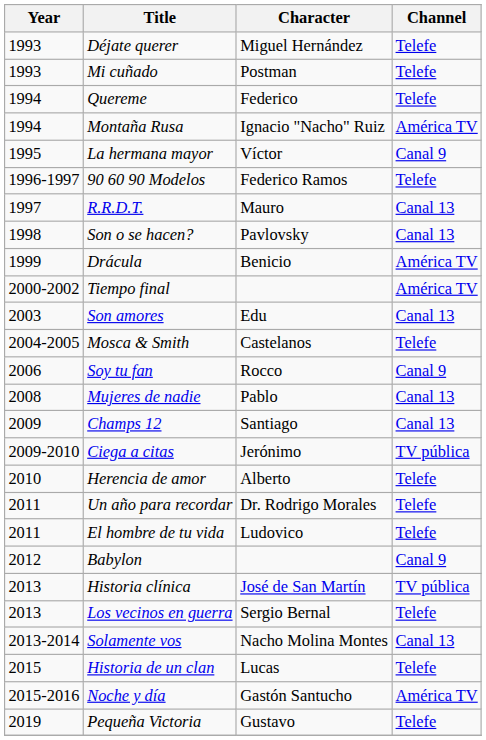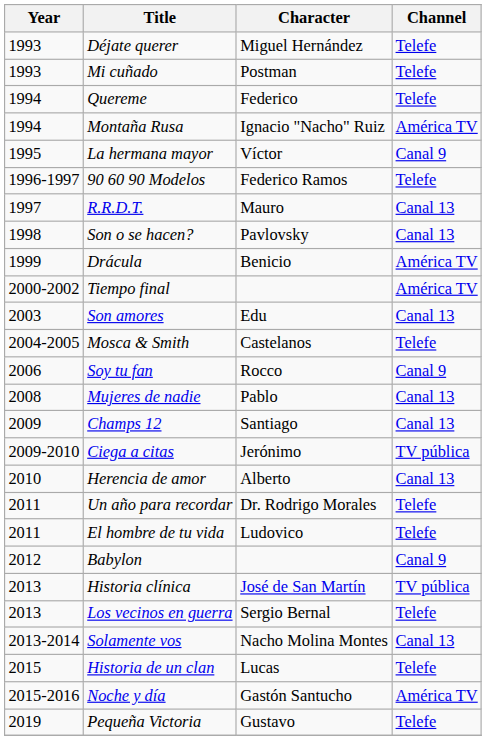 <table class="wikitable" style="font-size: 90%;">
 <tr>
 <th>Year</th>
 <th>Title</th>
 <th>Character</th>
 <th>Channel</th>
 </tr>
 <tr>
 <td>1993</td>
 <td><em>Déjate querer</em></td>
 <td>Miguel Hernández</td>
 <td><a href='#'>Telefe</a></td>
 </tr>
 <tr>
 <td>1993</td>
 <td><em>Mi cuñado</em></td>
 <td>Postman</td>
 <td><a href='#'>Telefe</a></td>
 </tr>
 <tr>
 <td>1994</td>
 <td><em>Quereme</em></td>
 <td>Federico</td>
 <td><a href='#'>Telefe</a></td>
 </tr>
 <tr>
 <td>1994</td>
 <td><em>Montaña Rusa</em></td>
 <td>Ignacio "Nacho" Ruiz</td>
 <td><a href='#'>América TV</a></td>
 </tr>
 <tr>
 <td>1995</td>
 <td><em>La hermana mayor</em></td>
 <td>Víctor</td>
 <td><a href='#'>Canal 9</a></td>
 </tr>
 <tr>
 <td>1996-1997</td>
 <td><em>90 60 90 Modelos</em></td>
 <td>Federico Ramos</td>
 <td><a href='#'>Telefe</a></td>
 </tr>
 <tr>
 <td>1997</td>
 <td><em><a href='#'>R.R.D.T.</a></em></td>
 <td>Mauro</td>
 <td><a href='#'>Canal 13</a></td>
 </tr>
 <tr>
 <td>1998</td>
 <td><em>Son o se hacen?</em></td>
 <td>Pavlovsky</td>
 <td><a href='#'>Canal 13</a></td>
 </tr>
 <tr>
 <td>1999</td>
 <td><em>Drácula</em></td>
 <td>Benicio</td>
 <td><a href='#'>América TV</a></td>
 </tr>
 <tr>
 <td>2000-2002</td>
 <td><em>Tiempo final</em></td>
 <td></td>
 <td><a href='#'>América TV</a></td>
 </tr>
 <tr>
 <td>2003</td>
 <td><em><a href='#'>Son amores</a></em></td>
 <td>Edu</td>
 <td><a href='#'>Canal 13</a></td>
 </tr>
 <tr>
 <td>2004-2005</td>
 <td><em>Mosca & Smith</em></td>
 <td>Castelanos</td>
 <td><a href='#'>Telefe</a></td>
 </tr>
 <tr>
 <td>2006</td>
 <td><em><a href='#'>Soy tu fan</a></em></td>
 <td>Rocco</td>
 <td><a href='#'>Canal 9</a></td>
 </tr>
 <tr>
 <td>2008</td>
 <td><em><a href='#'>Mujeres de nadie</a></em></td>
 <td>Pablo</td>
 <td><a href='#'>Canal 13</a></td>
 </tr>
 <tr>
 <td>2009</td>
 <td><em><a href='#'>Champs 12</a></em></td>
 <td>Santiago</td>
 <td><a href='#'>Canal 13</a></td>
 </tr>
 <tr>
 <td>2009-2010</td>
 <td><em><a href='#'>Ciega a citas</a></em></td>
 <td>Jerónimo</td>
 <td><a href='#'>TV pública</a></td>
 </tr>
 <tr>
 <td>2010</td>
 <td><em>Herencia de amor</em></td>
 <td>Alberto</td>
-<td><a href='#'>Telefe</a></td>
+<td><a href='#'>Canal 13</a></td>
 </tr>
 <tr>
 <td>2011</td>
 <td><em>Un año para recordar</em></td>
 <td>Dr. Rodrigo Morales</td>
 <td><a href='#'>Telefe</a></td>
 </tr>
 <tr>
 <td>2011</td>
 <td><em>El hombre de tu vida</em></td>
 <td>Ludovico</td>
 <td><a href='#'>Telefe</a></td>
 </tr>
 <tr>
 <td>2012</td>
 <td><em>Babylon</em></td>
 <td></td>
 <td><a href='#'>Canal 9</a></td>
 </tr>
 <tr>
 <td>2013</td>
 <td><em>Historia clínica</em></td>
 <td><a href='#'>José de San Martín</a></td>
 <td><a href='#'>TV pública</a></td>
 </tr>
 <tr>
 <td>2013</td>
 <td><em><a href='#'>Los vecinos en guerra</a></em></td>
 <td>Sergio Bernal</td>
 <td><a href='#'>Telefe</a></td>
 </tr>
 <tr>
 <td>2013-2014</td>
 <td><em><a href='#'>Solamente vos</a></em></td>
 <td>Nacho Molina Montes</td>
 <td><a href='#'>Canal 13</a></td>
 </tr>
 <tr>
 <td>2015</td>
 <td><em><a href='#'>Historia de un clan</a></em></td>
 <td>Lucas</td>
 <td><a href='#'>Telefe</a></td>
 </tr>
 <tr>
 <td>2015-2016</td>
 <td><em><a href='#'>Noche y día</a></em></td>
 <td>Gastón Santucho</td>
 <td><a href='#'>América TV</a></td>
 </tr>
 <tr>
 <td>2019</td>
 <td><em>Pequeña Victoria</em></td>
 <td>Gustavo</td>
 <td><a href='#'>Telefe</a></td>
 </tr>
 <tr>
 </tr>
 </table>
